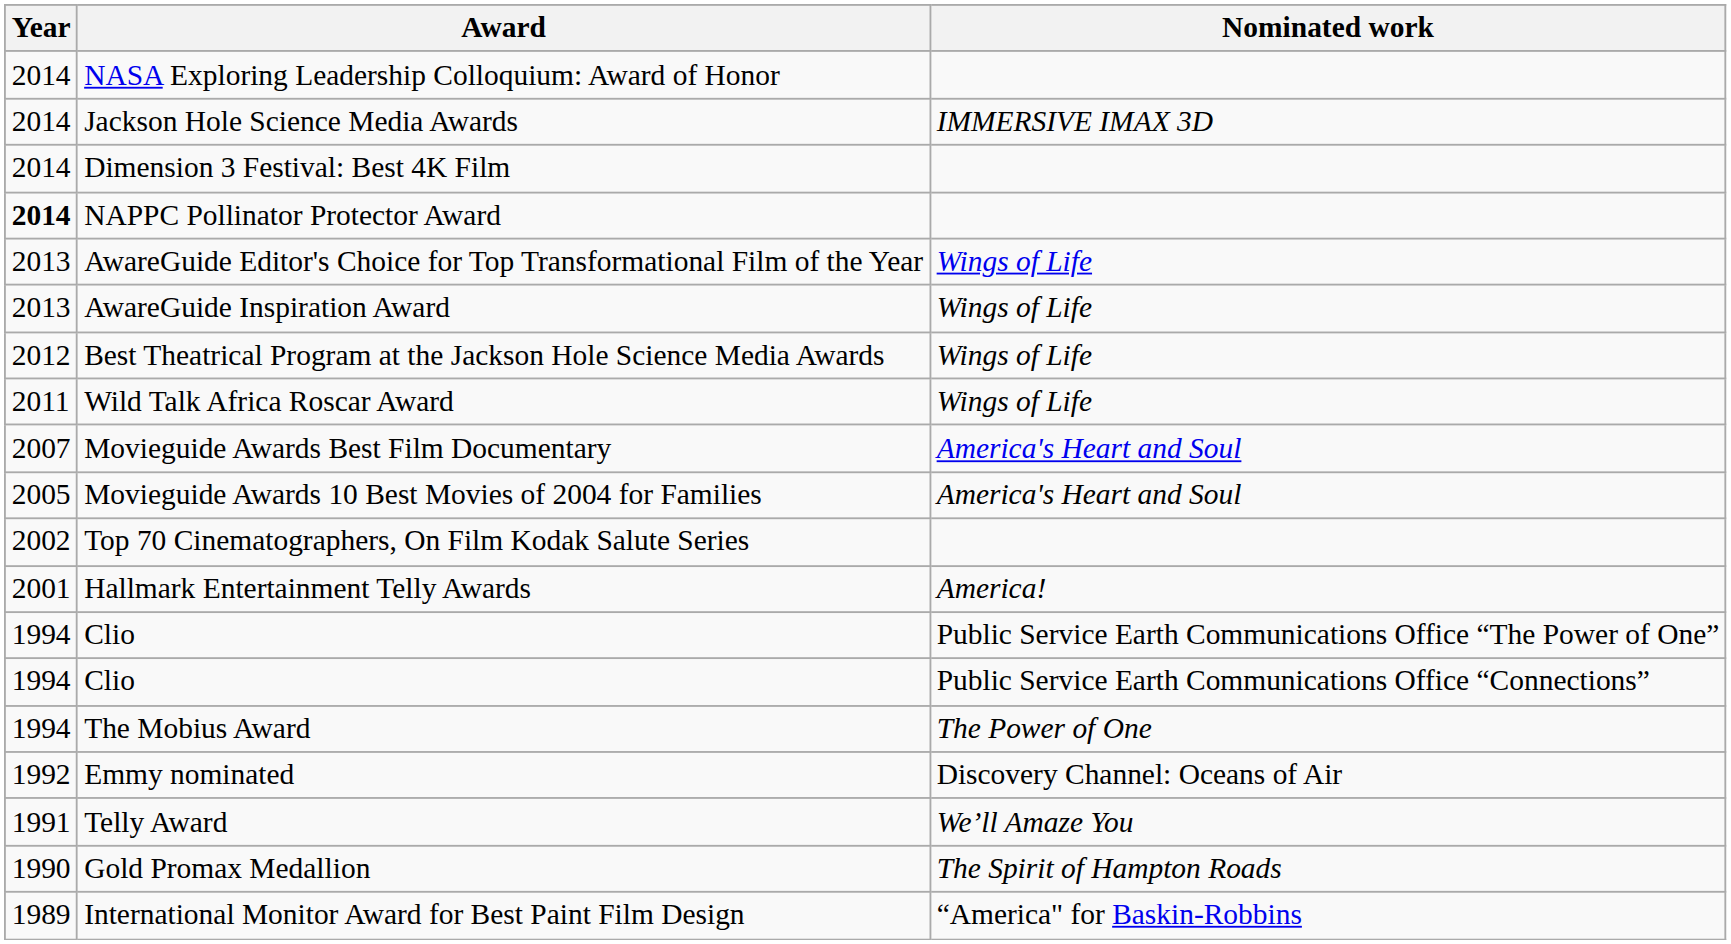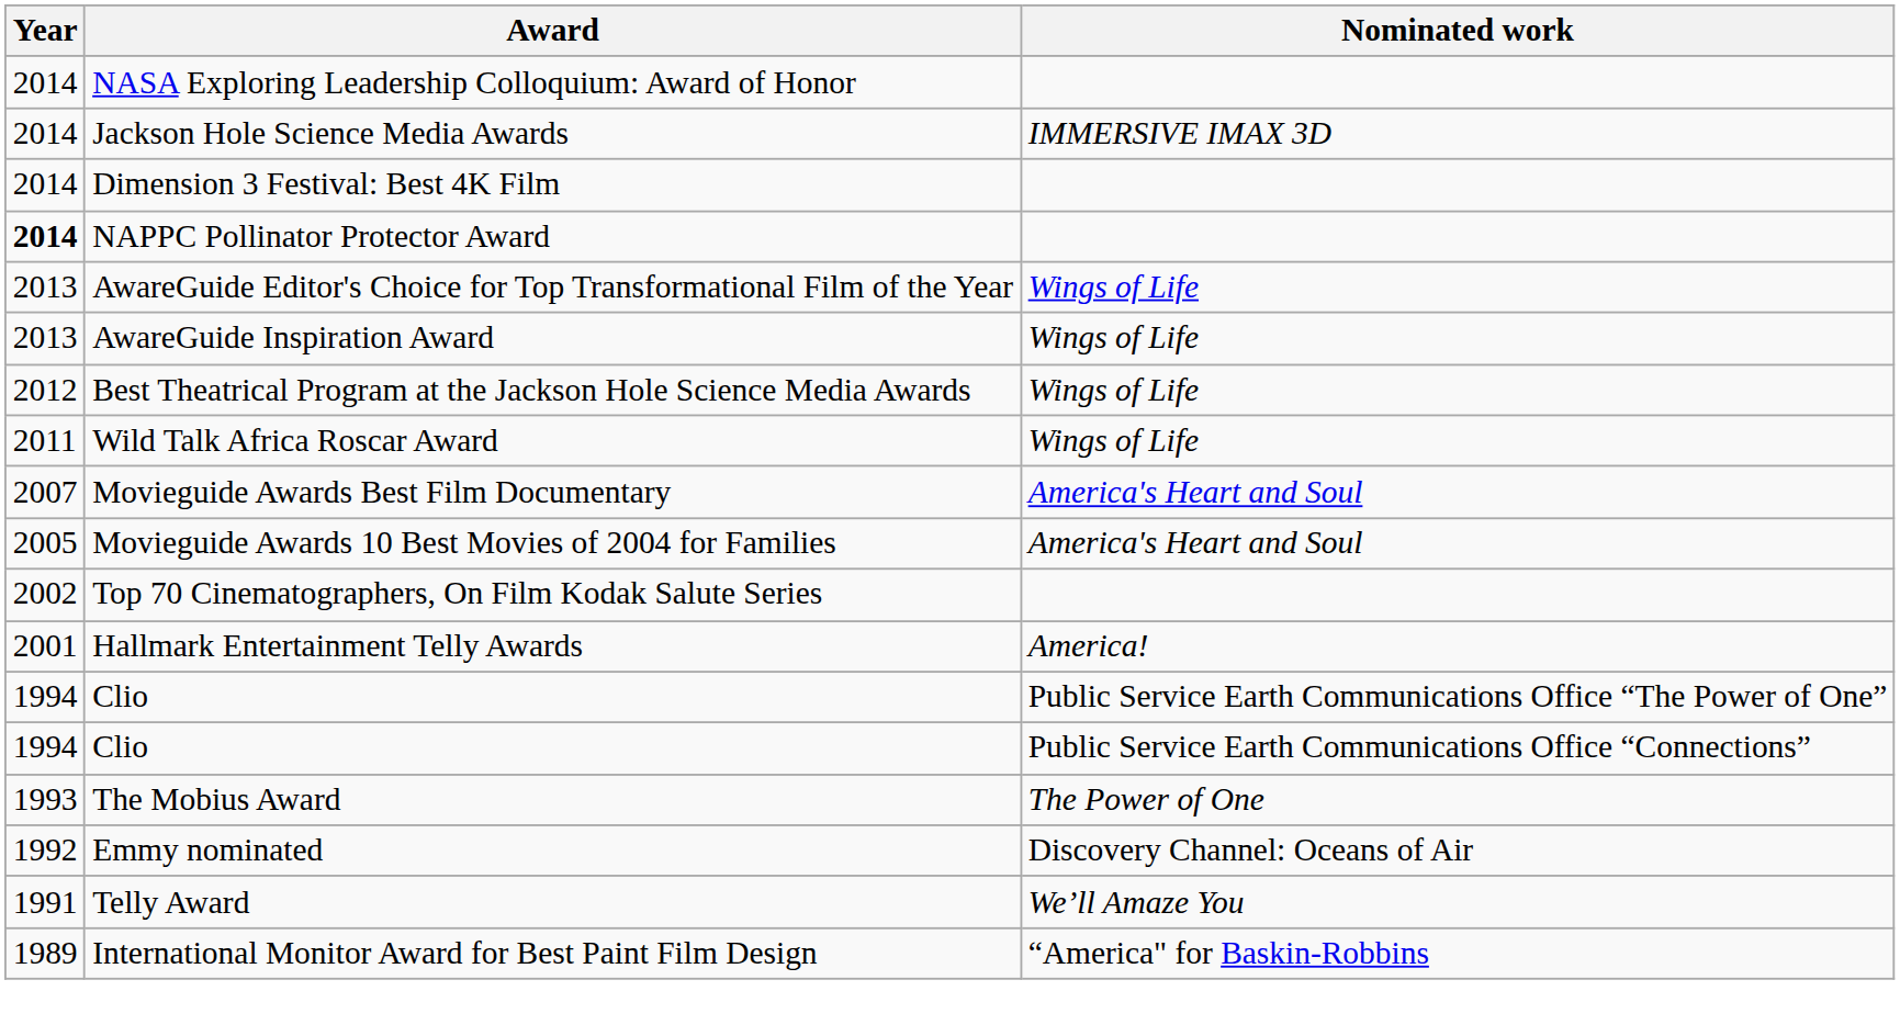 <table class="wikitable">
 <tr>
 <th>Year</th>
 <th>Award</th>
 <th>Nominated work</th>
 </tr>
 <tr>
 <td>2014</td>
 <td><a href='#'>NASA</a> Exploring Leadership Colloquium: Award of Honor</td>
 <td></td>
 </tr>
 <tr>
 <td>2014</td>
 <td>Jackson Hole Science Media Awards</td>
 <td><em>IMMERSIVE IMAX 3D</em></td>
 </tr>
 <tr>
 <td>2014</td>
 <td>Dimension 3 Festival: Best 4K Film</td>
 <td></td>
 </tr>
 <tr>
 <td><strong>2014</strong></td>
 <td>NAPPC Pollinator Protector Award</td>
 <td></td>
 </tr>
 <tr>
 <td>2013</td>
 <td>AwareGuide Editor's Choice for Top Transformational Film of the Year</td>
 <td><em><a href='#'>Wings of Life</a></em></td>
 </tr>
 <tr>
 <td>2013</td>
 <td>AwareGuide Inspiration Award</td>
 <td><em>Wings of Life</em></td>
 </tr>
 <tr>
 <td>2012</td>
 <td>Best Theatrical Program at the Jackson Hole Science Media Awards</td>
 <td><em>Wings of Life</em></td>
 </tr>
 <tr>
 <td>2011</td>
 <td>Wild Talk Africa Roscar Award</td>
 <td><em>Wings of Life</em></td>
 </tr>
 <tr>
 <td>2007</td>
 <td>Movieguide Awards Best Film Documentary</td>
 <td><em><a href='#'>America's Heart and Soul</a></em></td>
 </tr>
 <tr>
 <td>2005</td>
 <td>Movieguide Awards 10 Best Movies of 2004 for Families</td>
 <td><em>America's Heart and Soul</em></td>
 </tr>
 <tr>
 <td>2002</td>
 <td>Top 70 Cinematographers, On Film Kodak Salute Series</td>
 <td></td>
 </tr>
 <tr>
 <td>2001</td>
 <td>Hallmark Entertainment Telly Awards</td>
 <td><em>America!</em></td>
 </tr>
 <tr>
 <td>1994</td>
 <td>Clio</td>
 <td>Public Service Earth Communications Office “The Power of One”</td>
 </tr>
 <tr>
 <td>1994</td>
 <td>Clio</td>
 <td>Public Service Earth Communications Office “Connections”</td>
 </tr>
 <tr>
-<td>1994</td>
+<td>1993</td>
 <td>The Mobius Award</td>
 <td><em>The Power of One</em></td>
 </tr>
 <tr>
 <td>1992</td>
 <td>Emmy nominated</td>
 <td>Discovery Channel: Oceans of Air</td>
 </tr>
 <tr>
 <td>1991</td>
 <td>Telly Award</td>
 <td><em>We’ll Amaze You</em></td>
 </tr>
 <tr>
-<td>1990</td>
-<td>Gold Promax Medallion</td>
-<td><em>The Spirit of Hampton Roads</em></td>
-</tr>
-<tr>
 <td>1989</td>
 <td>International Monitor Award for Best Paint Film Design</td>
 <td>“America" for <a href='#'>Baskin-Robbins</a></td>
 </tr>
 </table>
